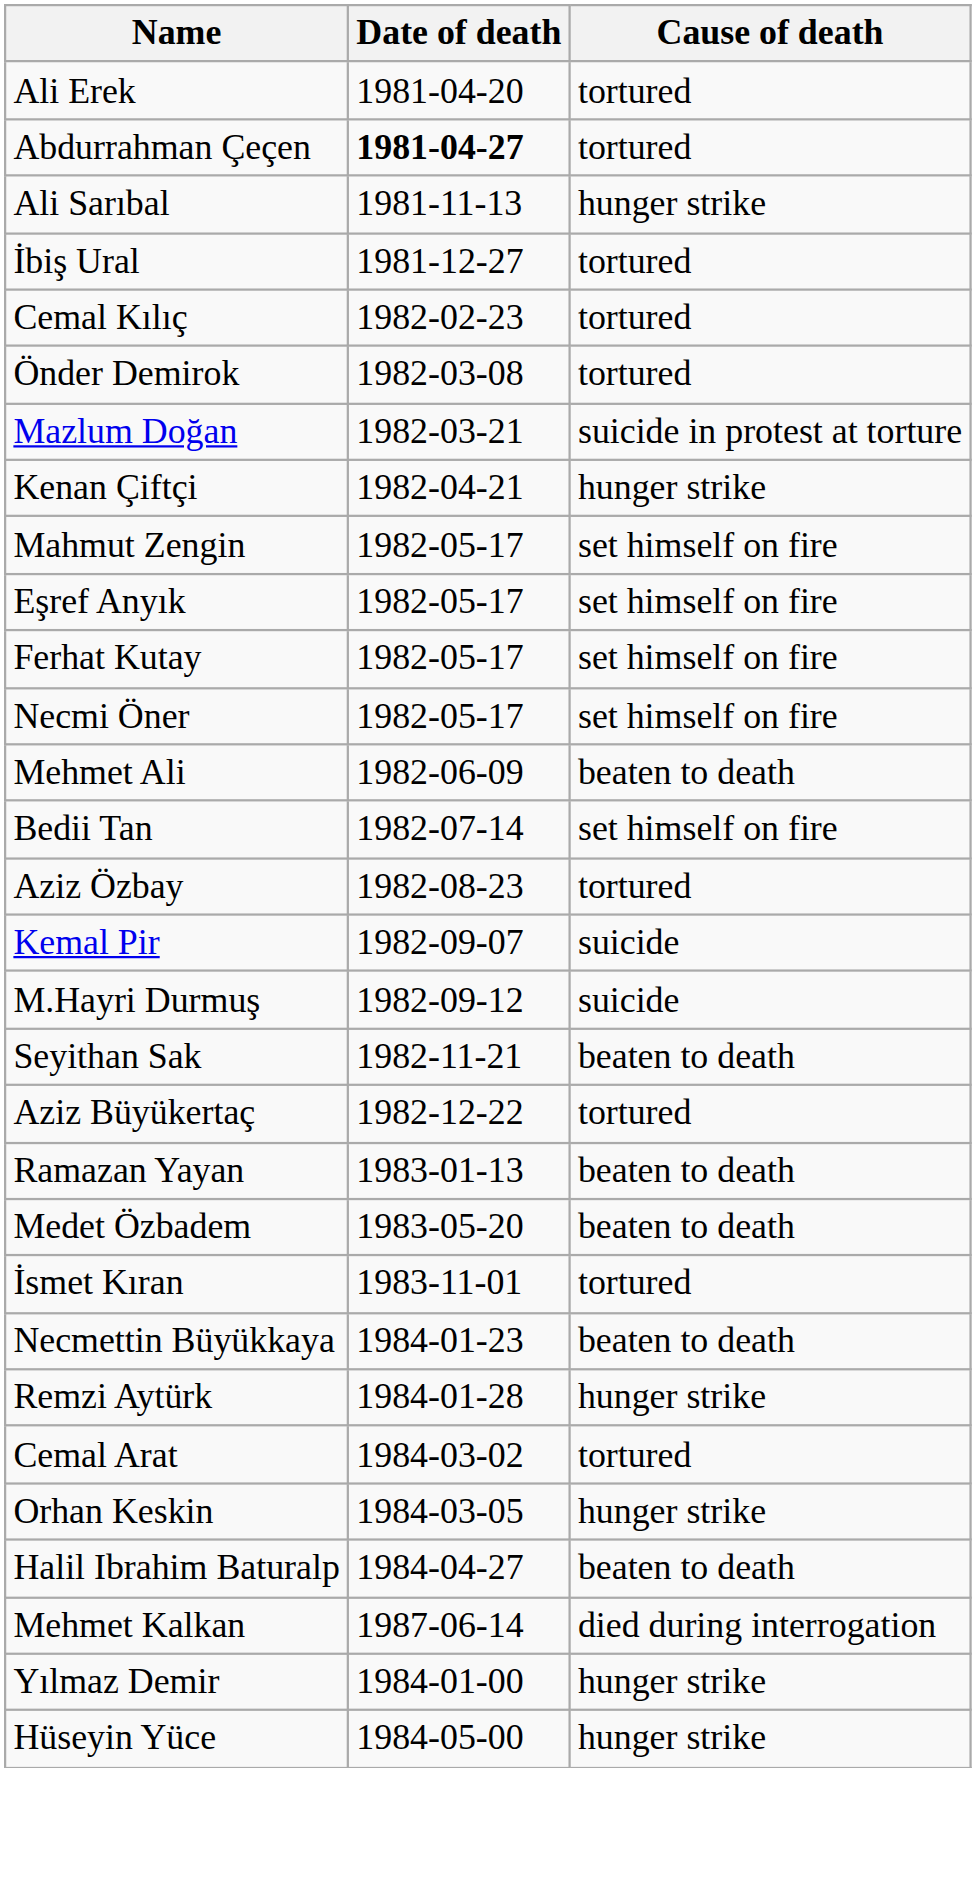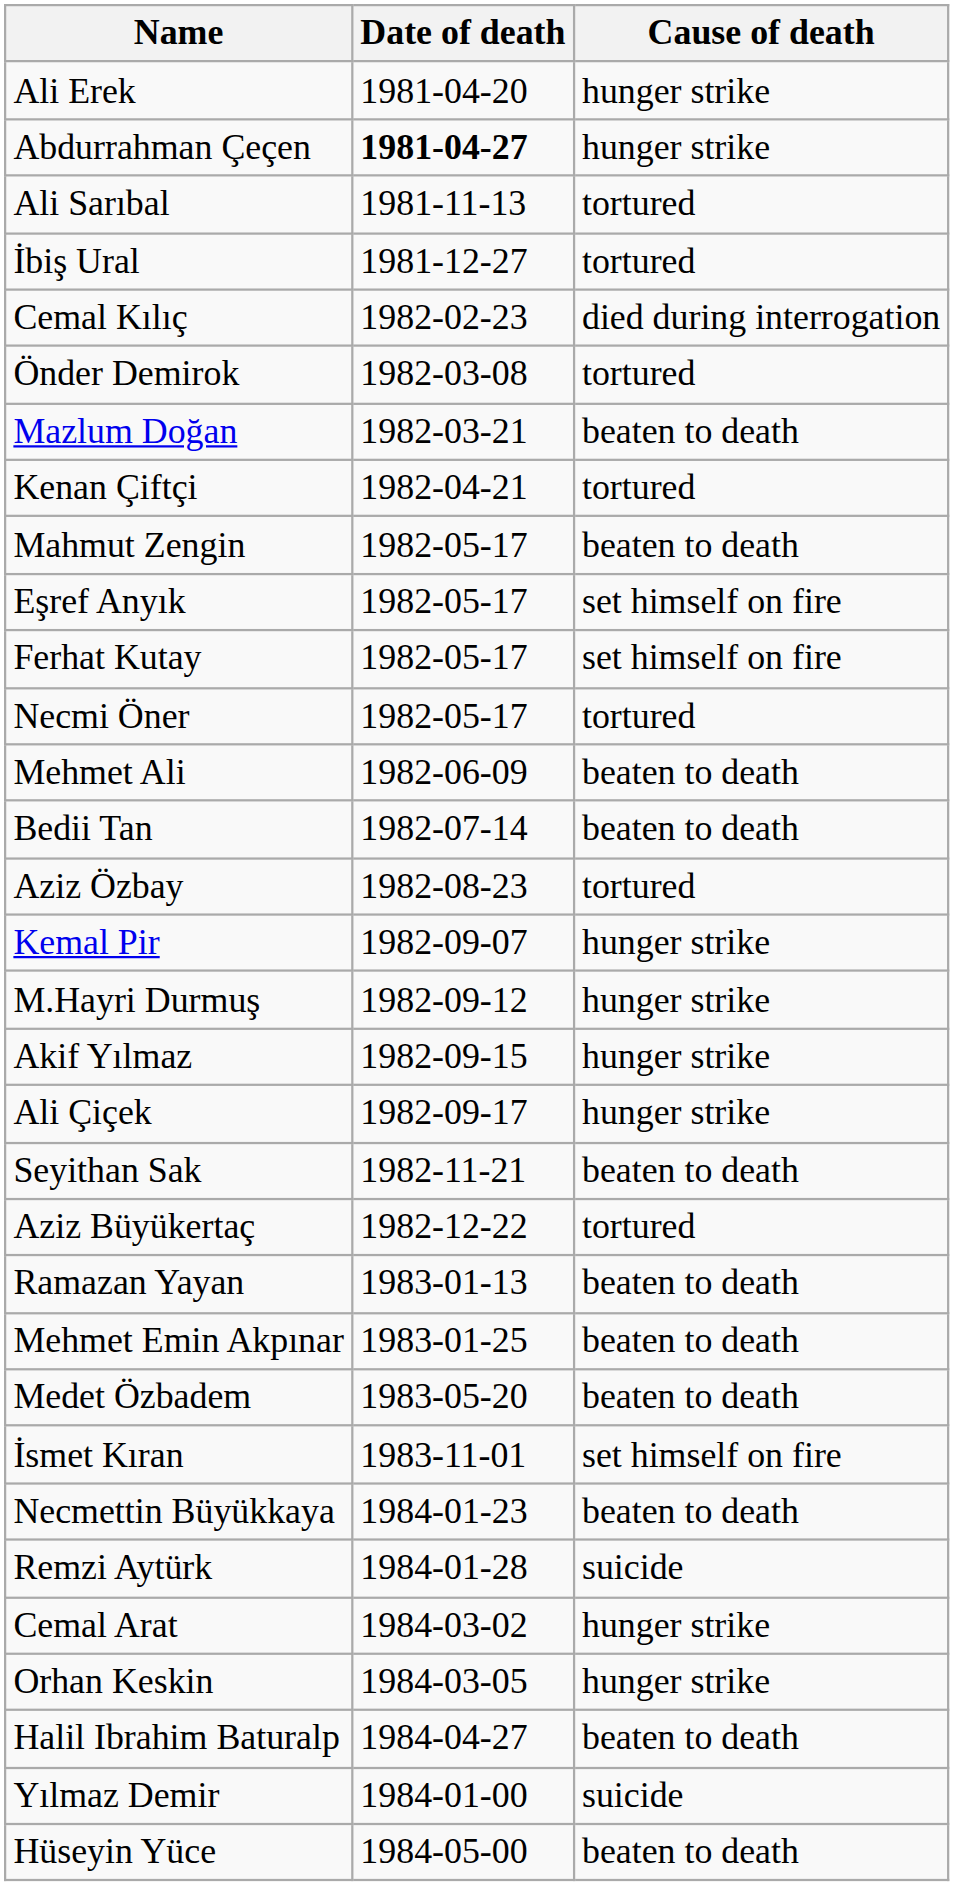 <table class="wikitable sortable">
 <tr>
 <th>Name</th>
 <th>Date of death</th>
 <th>Cause of death</th>
 </tr>
 <tr>
 <td>Ali Erek</td>
 <td>1981-04-20</td>
-<td>tortured</td>
+<td>hunger strike</td>
 </tr>
 <tr>
 <td>Abdurrahman Çeçen</td>
 <td><strong>1981-04-27</strong></td>
-<td>tortured</td>
+<td>hunger strike</td>
 </tr>
 <tr>
 <td>Ali Sarıbal</td>
 <td>1981-11-13</td>
-<td>hunger strike</td>
+<td>tortured</td>
 </tr>
 <tr>
 <td>İbiş Ural</td>
 <td>1981-12-27</td>
 <td>tortured</td>
 </tr>
 <tr>
 <td>Cemal Kılıç</td>
 <td>1982-02-23</td>
-<td>tortured</td>
+<td>died during interrogation</td>
 </tr>
 <tr>
 <td>Önder Demirok</td>
 <td>1982-03-08</td>
 <td>tortured</td>
 </tr>
 <tr>
 <td><a href='#'>Mazlum Doğan</a></td>
 <td>1982-03-21</td>
-<td>suicide in protest at torture</td>
+<td>beaten to death</td>
 </tr>
 <tr>
 <td>Kenan Çiftçi</td>
 <td>1982-04-21</td>
-<td>hunger strike</td>
+<td>tortured</td>
 </tr>
 <tr>
 <td>Mahmut Zengin</td>
 <td>1982-05-17</td>
-<td>set himself on fire</td>
+<td>beaten to death</td>
 </tr>
 <tr>
 <td>Eşref Anyık</td>
 <td>1982-05-17</td>
 <td>set himself on fire</td>
 </tr>
 <tr>
 <td>Ferhat Kutay</td>
 <td>1982-05-17</td>
 <td>set himself on fire</td>
 </tr>
 <tr>
 <td>Necmi Öner</td>
 <td>1982-05-17</td>
-<td>set himself on fire</td>
+<td>tortured</td>
 </tr>
 <tr>
 <td>Mehmet Ali</td>
 <td>1982-06-09</td>
 <td>beaten to death</td>
 </tr>
 <tr>
 <td>Bedii Tan</td>
 <td>1982-07-14</td>
-<td>set himself on fire</td>
+<td>beaten to death</td>
 </tr>
 <tr>
 <td>Aziz Özbay</td>
 <td>1982-08-23</td>
 <td>tortured</td>
 </tr>
 <tr>
 <td><a href='#'>Kemal Pir</a></td>
 <td>1982-09-07</td>
-<td>suicide</td>
+<td>hunger strike</td>
 </tr>
 <tr>
 <td>M.Hayri Durmuş</td>
 <td>1982-09-12</td>
-<td>suicide</td>
+<td>hunger strike</td>
+</tr>
+<tr>
+<td>Akif Yılmaz</td>
+<td>1982-09-15</td>
+<td>hunger strike</td>
+</tr>
+<tr>
+<td>Ali Çiçek</td>
+<td>1982-09-17</td>
+<td>hunger strike</td>
 </tr>
 <tr>
 <td>Seyithan Sak</td>
 <td>1982-11-21</td>
 <td>beaten to death</td>
 </tr>
 <tr>
 <td>Aziz Büyükertaç</td>
 <td>1982-12-22</td>
 <td>tortured</td>
 </tr>
 <tr>
 <td>Ramazan Yayan</td>
 <td>1983-01-13</td>
 <td>beaten to death</td>
 </tr>
 <tr>
+<td>Mehmet Emin Akpınar</td>
+<td>1983-01-25</td>
+<td>beaten to death</td>
+</tr>
+<tr>
 <td>Medet Özbadem</td>
 <td>1983-05-20</td>
 <td>beaten to death</td>
 </tr>
 <tr>
 <td>İsmet Kıran</td>
 <td>1983-11-01</td>
-<td>tortured</td>
+<td>set himself on fire</td>
 </tr>
 <tr>
 <td>Necmettin Büyükkaya</td>
 <td>1984-01-23</td>
 <td>beaten to death</td>
 </tr>
 <tr>
 <td>Remzi Aytürk</td>
 <td>1984-01-28</td>
-<td>hunger strike</td>
+<td>suicide</td>
 </tr>
 <tr>
 <td>Cemal Arat</td>
 <td>1984-03-02</td>
-<td>tortured</td>
+<td>hunger strike</td>
 </tr>
 <tr>
 <td>Orhan Keskin</td>
 <td>1984-03-05</td>
 <td>hunger strike</td>
 </tr>
 <tr>
 <td>Halil Ibrahim Baturalp</td>
 <td>1984-04-27</td>
 <td>beaten to death</td>
 </tr>
 <tr>
-<td>Mehmet Kalkan</td>
-<td>1987-06-14</td>
-<td>died during interrogation</td>
-</tr>
-<tr>
 <td>Yılmaz Demir</td>
 <td>1984-01-00</td>
-<td>hunger strike</td>
+<td>suicide</td>
 </tr>
 <tr>
 <td>Hüseyin Yüce</td>
 <td>1984-05-00</td>
-<td>hunger strike</td>
+<td>beaten to death</td>
 </tr>
 </table>
